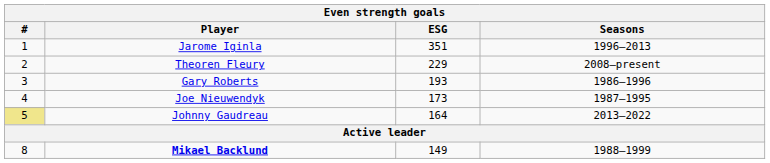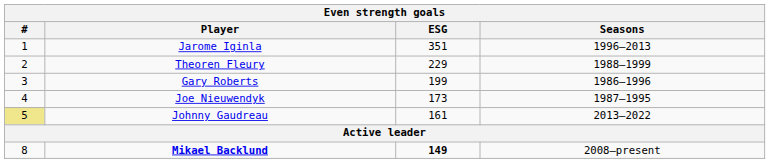 <table class="wikitable" style="text-align: center; font-size: 95%" width="70%">
 <tr>
 <th colspan="4">Even strength goals</th>
 </tr>
 <tr>
 <th>#</th>
 <th>Player</th>
 <th>ESG</th>
 <th>Seasons</th>
 </tr>
 <tr>
 <td>1</td>
 <td><a href='#'>Jarome Iginla</a></td>
 <td>351</td>
 <td>1996–2013</td>
 </tr>
 <tr>
 <td>2</td>
 <td><a href='#'>Theoren Fleury</a></td>
 <td>229</td>
-<td>2008–present</td>
+<td>1988–1999</td>
 </tr>
 <tr>
 <td>3</td>
 <td><a href='#'>Gary Roberts</a></td>
-<td>193</td>
+<td>199</td>
 <td>1986–1996</td>
 </tr>
 <tr>
 <td>4</td>
 <td><a href='#'>Joe Nieuwendyk</a></td>
 <td>173</td>
 <td>1987–1995</td>
 </tr>
 <tr>
 <td style="background: khaki;">5</td>
 <td><a href='#'>Johnny Gaudreau</a></td>
-<td>164</td>
+<td>161</td>
 <td>2013–2022</td>
 </tr>
 <tr>
 <th colspan="4">Active leader</th>
 </tr>
 <tr>
 <td>8</td>
 <td><strong><a href='#'>Mikael Backlund</a></strong></td>
-<td>149</td>
-<td>1988–1999</td>
+<td><strong>149</strong></td>
+<td>2008–present</td>
 </tr>
 </table>
